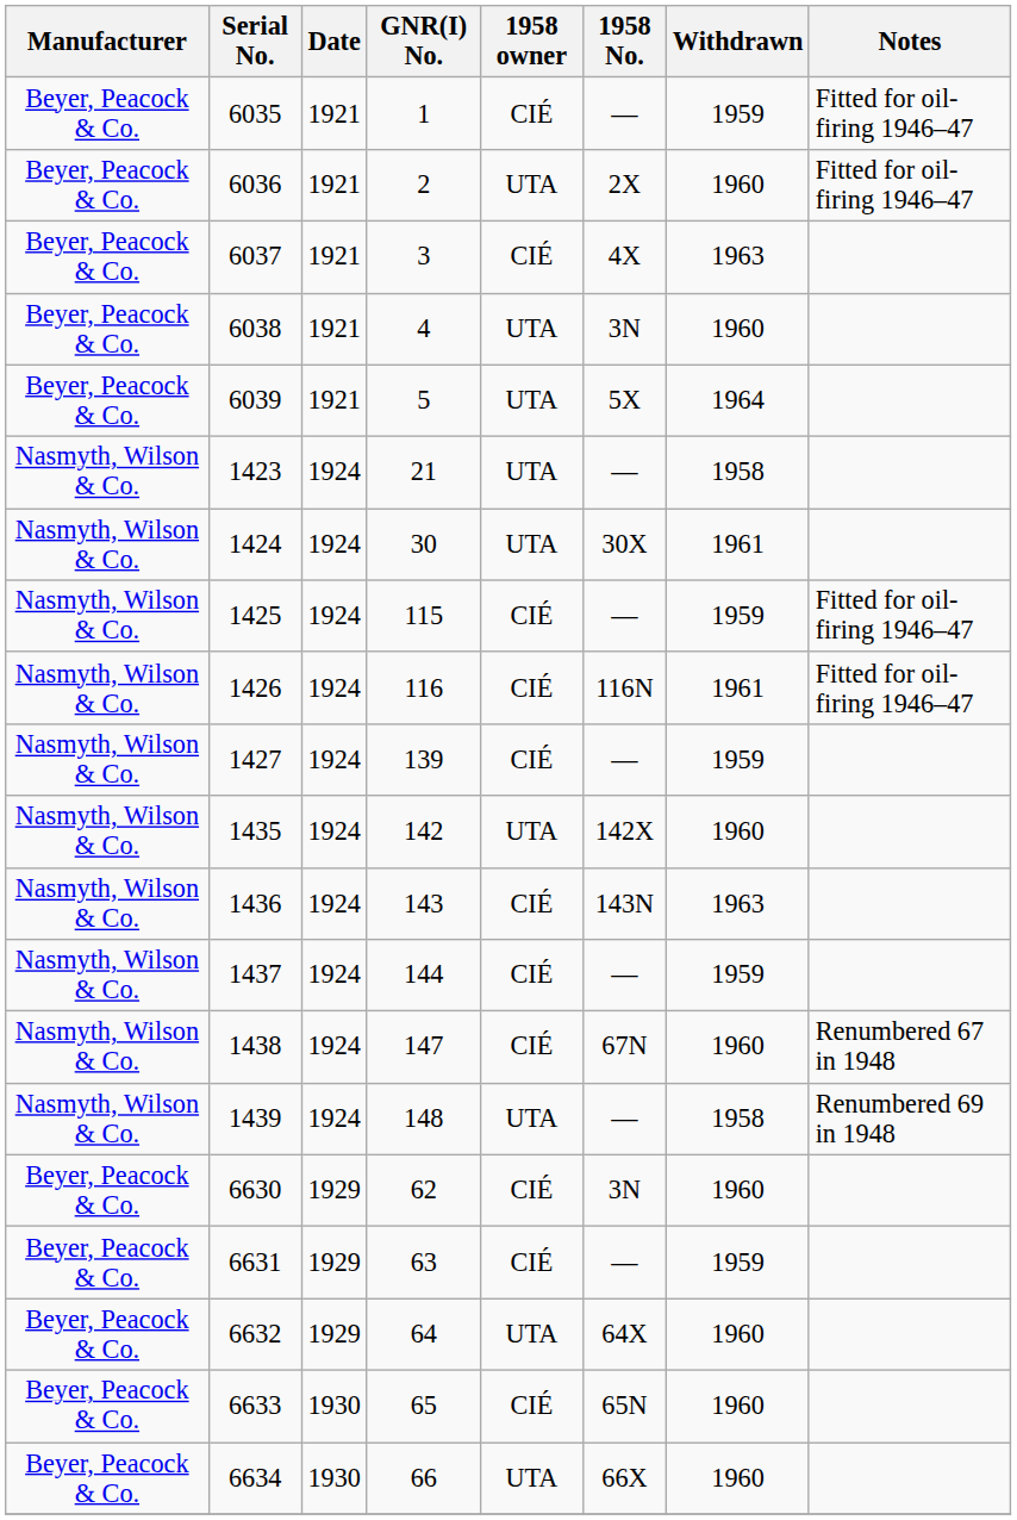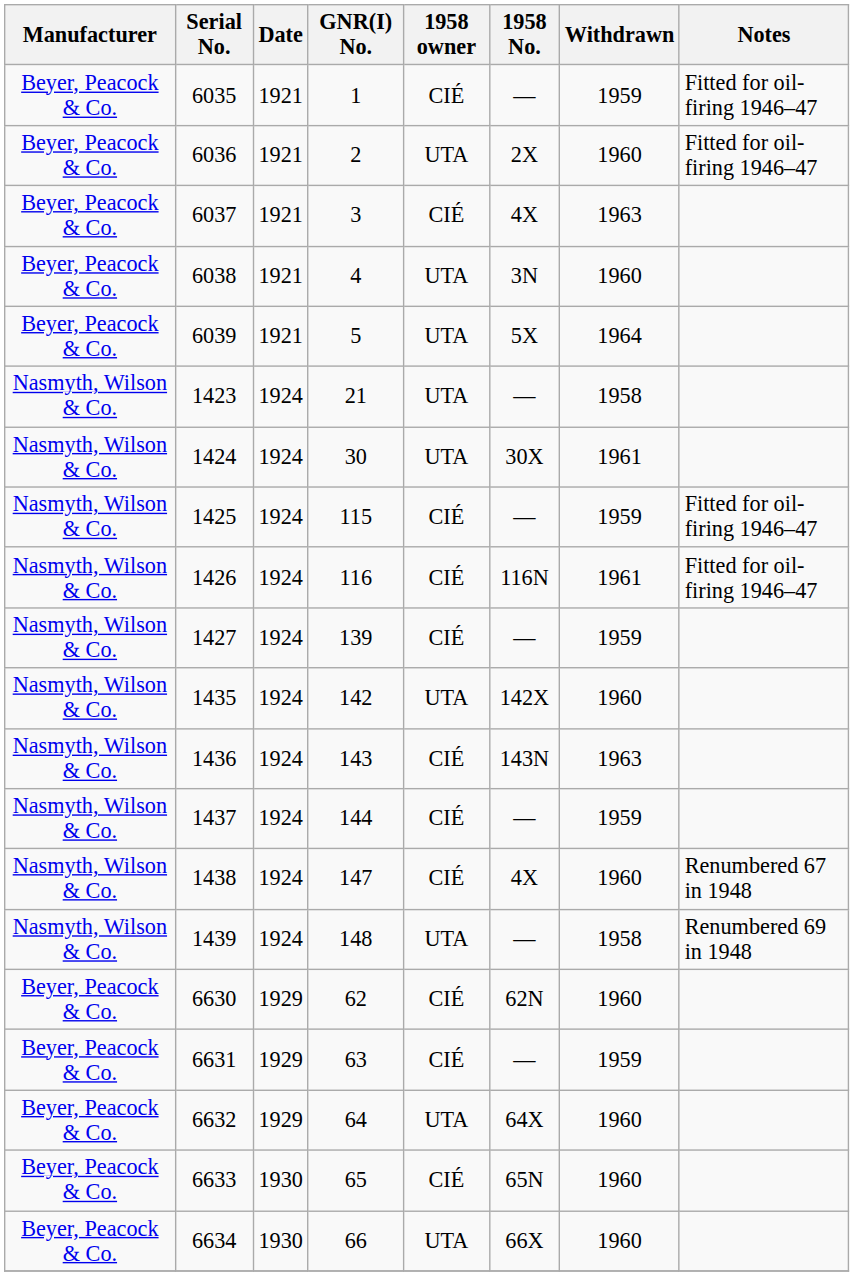 <table class="wikitable sortable" style=text-align:center>
 <tr>
 <th>Manufacturer</th>
 <th>Serial No.</th>
 <th>Date</th>
 <th>GNR(I) No.</th>
 <th>1958 owner</th>
 <th>1958 No.</th>
 <th>Withdrawn</th>
 <th>Notes</th>
 </tr>
 <tr>
 <td><a href='#'>Beyer, Peacock & Co.</a></td>
 <td>6035</td>
 <td>1921</td>
 <td>1</td>
 <td>CIÉ</td>
 <td>—</td>
 <td>1959</td>
 <td align=left>Fitted for oil-firing 1946–47</td>
 </tr>
 <tr>
 <td><a href='#'>Beyer, Peacock & Co.</a></td>
 <td>6036</td>
 <td>1921</td>
 <td>2</td>
 <td>UTA</td>
 <td>2X</td>
 <td>1960</td>
 <td align=left>Fitted for oil-firing 1946–47</td>
 </tr>
 <tr>
 <td><a href='#'>Beyer, Peacock & Co.</a></td>
 <td>6037</td>
 <td>1921</td>
 <td>3</td>
 <td>CIÉ</td>
 <td>4X</td>
 <td>1963</td>
 <td></td>
 </tr>
 <tr>
 <td><a href='#'>Beyer, Peacock & Co.</a></td>
 <td>6038</td>
 <td>1921</td>
 <td>4</td>
 <td>UTA</td>
 <td>3N</td>
 <td>1960</td>
 <td></td>
 </tr>
 <tr>
 <td><a href='#'>Beyer, Peacock & Co.</a></td>
 <td>6039</td>
 <td>1921</td>
 <td>5</td>
 <td>UTA</td>
 <td>5X</td>
 <td>1964</td>
 <td></td>
 </tr>
 <tr>
 <td><a href='#'>Nasmyth, Wilson & Co.</a></td>
 <td>1423</td>
 <td>1924</td>
 <td>21</td>
 <td>UTA</td>
 <td>—</td>
 <td>1958</td>
 <td></td>
 </tr>
 <tr>
 <td><a href='#'>Nasmyth, Wilson & Co.</a></td>
 <td>1424</td>
 <td>1924</td>
 <td>30</td>
 <td>UTA</td>
 <td>30X</td>
 <td>1961</td>
 <td></td>
 </tr>
 <tr>
 <td><a href='#'>Nasmyth, Wilson & Co.</a></td>
 <td>1425</td>
 <td>1924</td>
 <td>115</td>
 <td>CIÉ</td>
 <td>—</td>
 <td>1959</td>
 <td align=left>Fitted for oil-firing 1946–47</td>
 </tr>
 <tr>
 <td><a href='#'>Nasmyth, Wilson & Co.</a></td>
 <td>1426</td>
 <td>1924</td>
 <td>116</td>
 <td>CIÉ</td>
 <td>116N</td>
 <td>1961</td>
 <td align=left>Fitted for oil-firing 1946–47</td>
 </tr>
 <tr>
 <td><a href='#'>Nasmyth, Wilson & Co.</a></td>
 <td>1427</td>
 <td>1924</td>
 <td>139</td>
 <td>CIÉ</td>
 <td>—</td>
 <td>1959</td>
 <td></td>
 </tr>
 <tr>
 <td><a href='#'>Nasmyth, Wilson & Co.</a></td>
 <td>1435</td>
 <td>1924</td>
 <td>142</td>
 <td>UTA</td>
 <td>142X</td>
 <td>1960</td>
 <td></td>
 </tr>
 <tr>
 <td><a href='#'>Nasmyth, Wilson & Co.</a></td>
 <td>1436</td>
 <td>1924</td>
 <td>143</td>
 <td>CIÉ</td>
 <td>143N</td>
 <td>1963</td>
 <td></td>
 </tr>
 <tr>
 <td><a href='#'>Nasmyth, Wilson & Co.</a></td>
 <td>1437</td>
 <td>1924</td>
 <td>144</td>
 <td>CIÉ</td>
 <td>—</td>
 <td>1959</td>
 <td></td>
 </tr>
 <tr>
 <td><a href='#'>Nasmyth, Wilson & Co.</a></td>
 <td>1438</td>
 <td>1924</td>
 <td>147</td>
 <td>CIÉ</td>
-<td>67N</td>
+<td>4X</td>
 <td>1960</td>
 <td align=left>Renumbered 67 in 1948</td>
 </tr>
 <tr>
 <td><a href='#'>Nasmyth, Wilson & Co.</a></td>
 <td>1439</td>
 <td>1924</td>
 <td>148</td>
 <td>UTA</td>
 <td>—</td>
 <td>1958</td>
 <td align=left>Renumbered 69 in 1948</td>
 </tr>
 <tr>
 <td><a href='#'>Beyer, Peacock & Co.</a></td>
 <td>6630</td>
 <td>1929</td>
 <td>62</td>
 <td>CIÉ</td>
-<td>3N</td>
+<td>62N</td>
 <td>1960</td>
 <td></td>
 </tr>
 <tr>
 <td><a href='#'>Beyer, Peacock & Co.</a></td>
 <td>6631</td>
 <td>1929</td>
 <td>63</td>
 <td>CIÉ</td>
 <td>—</td>
 <td>1959</td>
 <td></td>
 </tr>
 <tr>
 <td><a href='#'>Beyer, Peacock & Co.</a></td>
 <td>6632</td>
 <td>1929</td>
 <td>64</td>
 <td>UTA</td>
 <td>64X</td>
 <td>1960</td>
 <td></td>
 </tr>
 <tr>
 <td><a href='#'>Beyer, Peacock & Co.</a></td>
 <td>6633</td>
 <td>1930</td>
 <td>65</td>
 <td>CIÉ</td>
 <td>65N</td>
 <td>1960</td>
 <td></td>
 </tr>
 <tr>
 <td><a href='#'>Beyer, Peacock & Co.</a></td>
 <td>6634</td>
 <td>1930</td>
 <td>66</td>
 <td>UTA</td>
 <td>66X</td>
 <td>1960</td>
 <td></td>
 </tr>
 <tr>
 </tr>
 </table>
